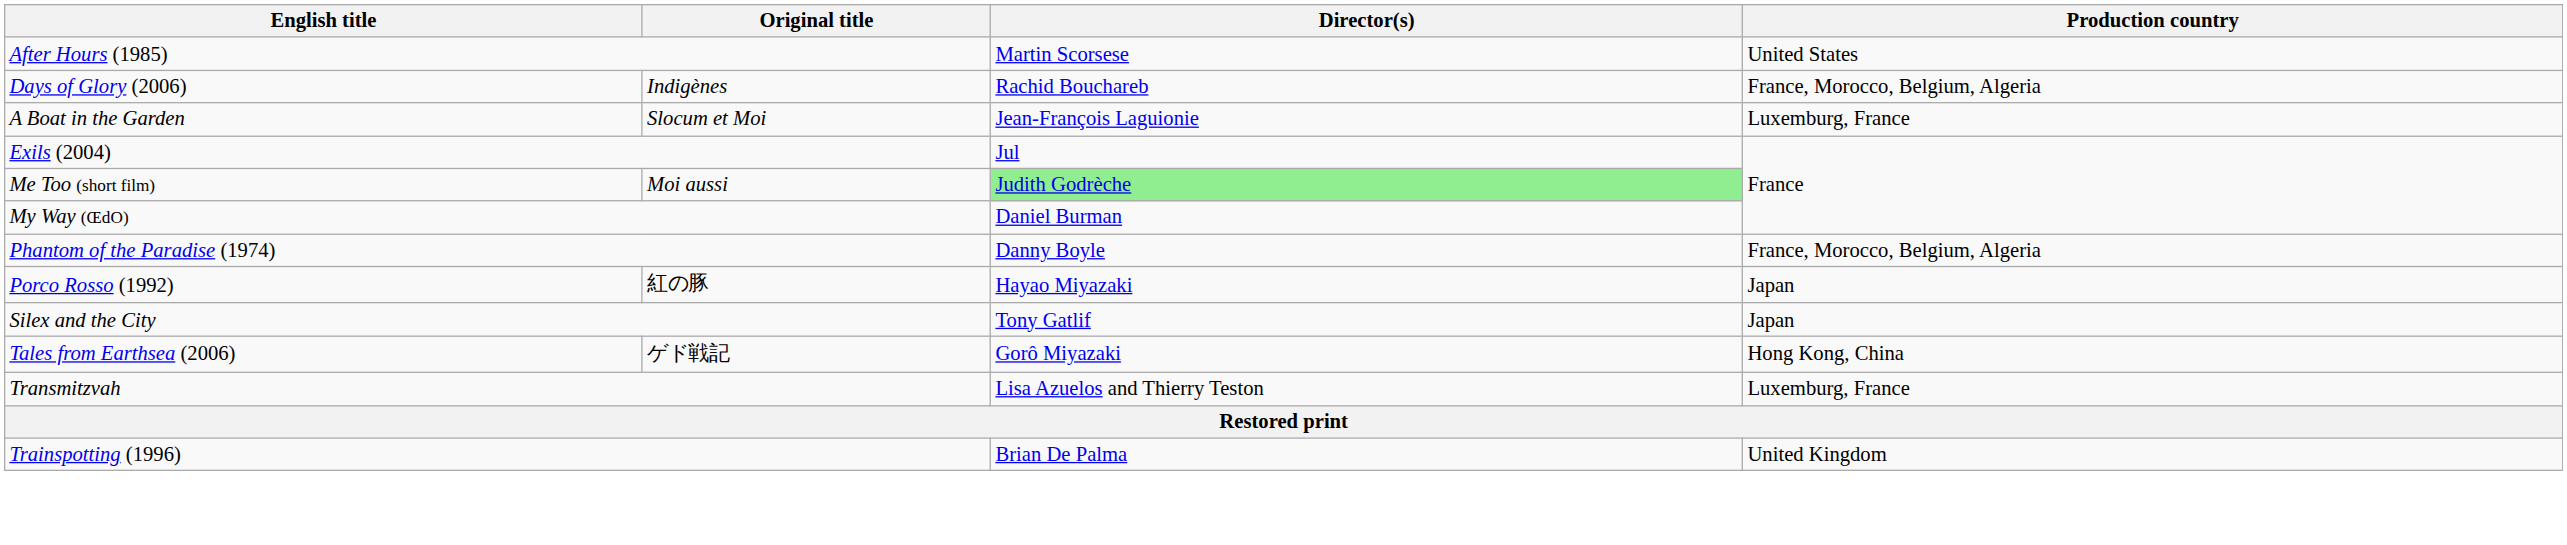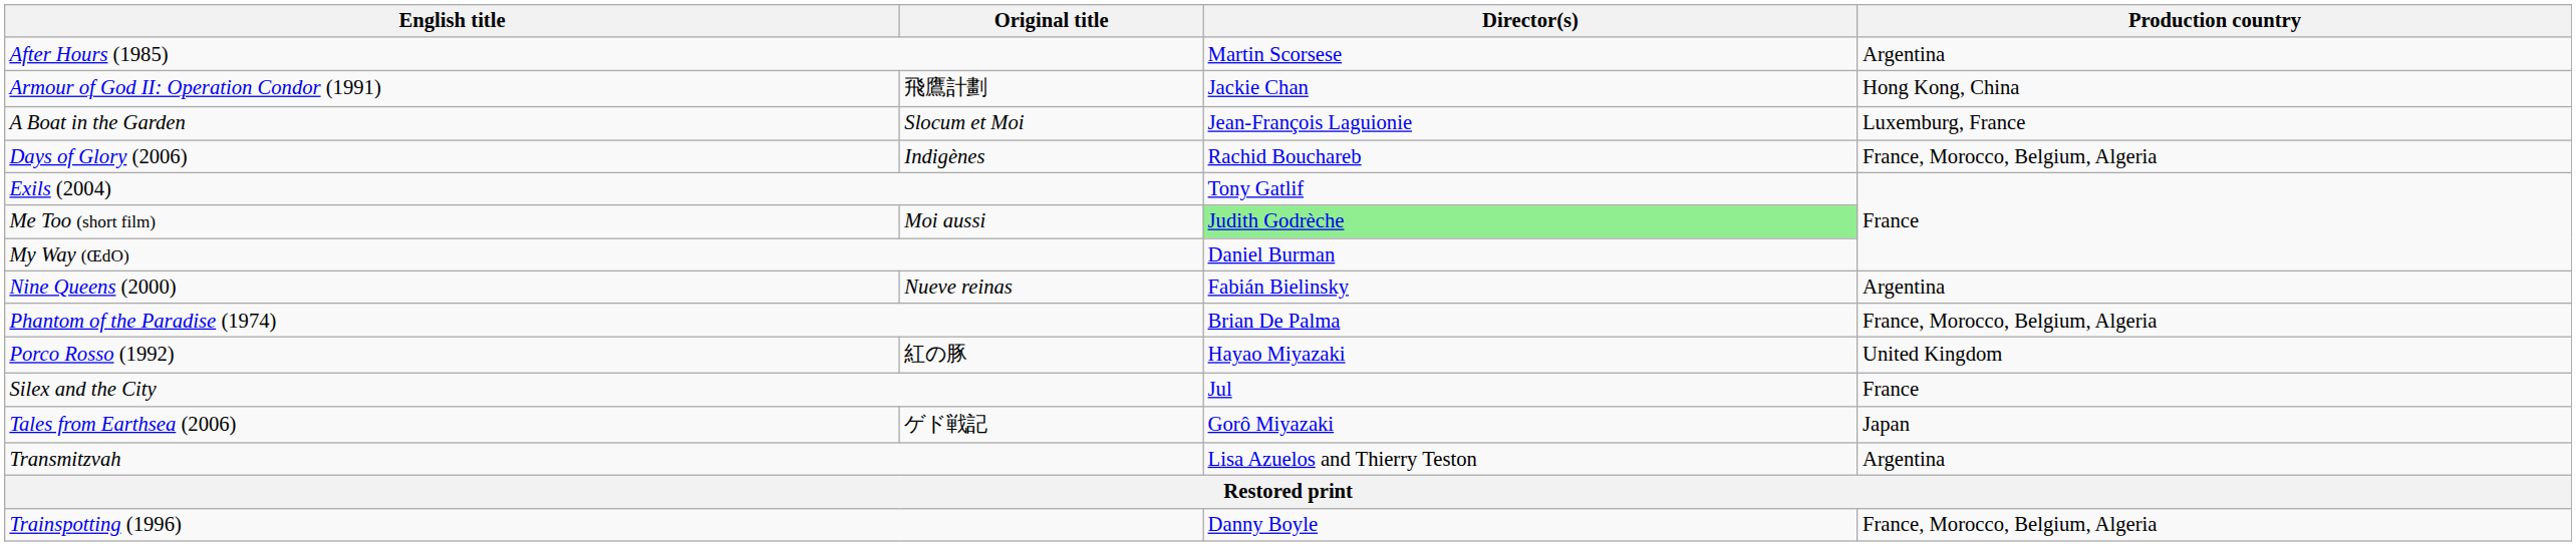 <table class="wikitable" style="width:100%; margin-bottom:4px">
 <tr>
 <th>English title</th>
 <th>Original title</th>
 <th>Director(s)</th>
 <th>Production country</th>
 </tr>
 <tr>
 <td colspan="2"><em><a href='#'>After Hours</a></em> (1985)</td>
 <td><a href='#'>Martin Scorsese</a></td>
-<td>United States</td>
+<td>Argentina</td>
+</tr>
+<tr>
+<td><em><a href='#'>Armour of God II: Operation Condor</a></em> (1991)</td>
+<td>飛鷹計劃</td>
+<td><a href='#'>Jackie Chan</a></td>
+<td>Hong Kong, China</td>
+</tr>
+<tr>
+<td><em>A Boat in the Garden</em></td>
+<td><em>Slocum et Moi</em></td>
+<td><a href='#'>Jean-François Laguionie</a></td>
+<td>Luxemburg, France</td>
 </tr>
 <tr>
 <td><em><a href='#'>Days of Glory</a></em> (2006)</td>
 <td><em>Indigènes</em></td>
 <td><a href='#'>Rachid Bouchareb</a></td>
 <td>France, Morocco, Belgium, Algeria</td>
 </tr>
 <tr>
-<td><em>A Boat in the Garden</em></td>
-<td><em>Slocum et Moi</em></td>
-<td><a href='#'>Jean-François Laguionie</a></td>
-<td>Luxemburg, France</td>
-</tr>
-<tr>
 <td colspan="2"><em><a href='#'>Exils</a></em> (2004)</td>
-<td><a href='#'>Jul</a></td>
+<td><a href='#'>Tony Gatlif</a></td>
 <td rowspan="3">France</td>
 </tr>
 <tr>
 <td><em>Me Too</em> <small>(short film)</small></td>
 <td><em>Moi aussi</em></td>
 <td style="background: lightgreen;"><a href='#'>Judith Godrèche</a></td>
 </tr>
 <tr>
 <td colspan="2"><em>My Way</em> <small>(ŒdO)</small></td>
 <td><a href='#'>Daniel Burman</a></td>
 </tr>
 <tr>
+<td><em><a href='#'>Nine Queens</a></em> (2000)</td>
+<td><em>Nueve reinas</em></td>
+<td><a href='#'>Fabián Bielinsky</a></td>
+<td>Argentina</td>
+</tr>
+<tr>
 <td colspan="2"><em><a href='#'>Phantom of the Paradise</a></em> (1974)</td>
-<td><a href='#'>Danny Boyle</a></td>
+<td><a href='#'>Brian De Palma</a></td>
 <td>France, Morocco, Belgium, Algeria</td>
 </tr>
 <tr>
 <td><em><a href='#'>Porco Rosso</a></em> (1992)</td>
 <td>紅の豚</td>
 <td><a href='#'>Hayao Miyazaki</a></td>
-<td>Japan</td>
+<td>United Kingdom</td>
 </tr>
 <tr>
 <td colspan="2"><em>Silex and the City</em></td>
-<td><a href='#'>Tony Gatlif</a></td>
-<td>Japan</td>
+<td><a href='#'>Jul</a></td>
+<td>France</td>
 </tr>
 <tr>
 <td><em><a href='#'>Tales from Earthsea</a></em> (2006)</td>
 <td>ゲド戦記</td>
 <td><a href='#'>Gorô Miyazaki</a></td>
-<td>Hong Kong, China</td>
+<td>Japan</td>
 </tr>
 <tr>
 <td colspan="2"><em>Transmitzvah</em></td>
 <td><a href='#'>Lisa Azuelos</a> and Thierry Teston</td>
-<td>Luxemburg, France</td>
+<td>Argentina</td>
 </tr>
 <tr>
 <th colspan="4">Restored print</th>
 </tr>
 <tr>
 <td colspan="2"><em><a href='#'>Trainspotting</a></em> (1996)</td>
-<td><a href='#'>Brian De Palma</a></td>
-<td>United Kingdom</td>
+<td><a href='#'>Danny Boyle</a></td>
+<td>France, Morocco, Belgium, Algeria</td>
 </tr>
 </table>
